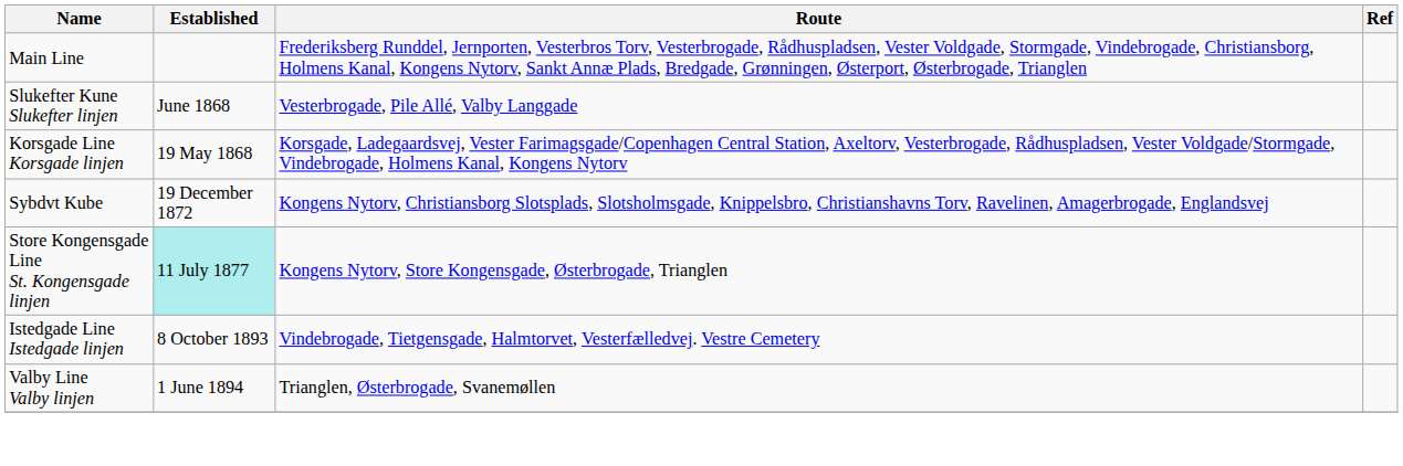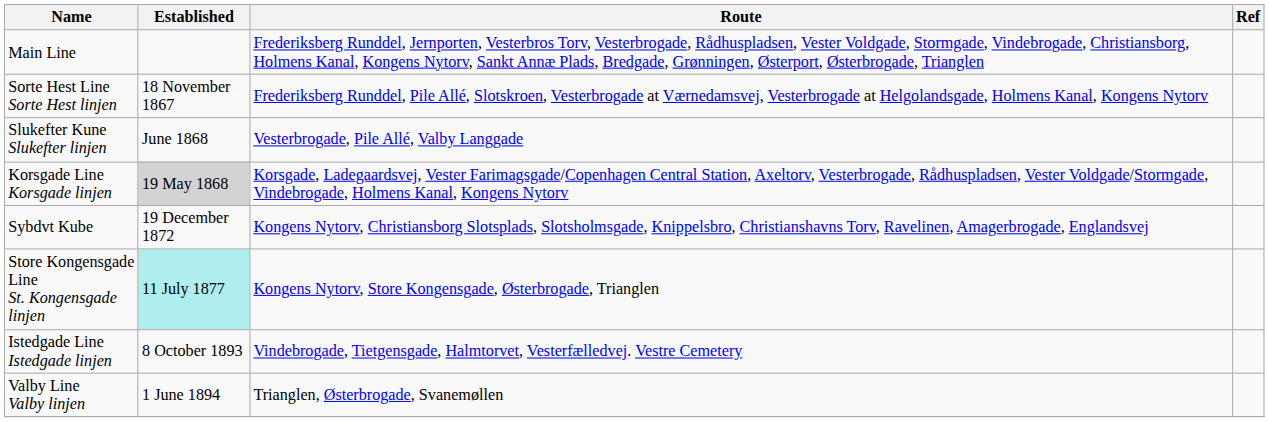 <table class="wikitable sortable">
 <tr>
 <th>Name</th>
 <th>Established</th>
 <th>Route</th>
 <th>Ref</th>
 </tr>
 <tr>
 <td>Main Line</td>
 <td></td>
 <td><a href='#'>Frederiksberg Runddel</a>,  <a href='#'>Jernporten</a>, <a href='#'>Vesterbros Torv</a>, <a href='#'>Vesterbrogade</a>, <a href='#'>Rådhuspladsen</a>, <a href='#'>Vester Voldgade</a>, <a href='#'>Stormgade</a>, <a href='#'>Vindebrogade</a>, <a href='#'>Christiansborg</a>, <a href='#'>Holmens Kanal</a>, <a href='#'>Kongens Nytorv</a>, <a href='#'>Sankt Annæ Plads</a>, <a href='#'>Bredgade</a>, <a href='#'>Grønningen</a>, <a href='#'>Østerport</a>, <a href='#'>Østerbrogade</a>, <a href='#'>Trianglen</a></td>
 <td></td>
 </tr>
 <tr>
+<td>Sorte Hest Line <br> <em>Sorte Hest linjen</em></td>
+<td>18 November 1867</td>
+<td><a href='#'>Frederiksberg Runddel</a>, <a href='#'>Pile Allé</a>, <a href='#'>Slotskroen</a>, <a href='#'>Vesterbrogade</a> at <a href='#'>Værnedamsvej</a>, <a href='#'>Vesterbrogade</a> at <a href='#'>Helgolandsgade</a>, <a href='#'>Holmens Kanal</a>, <a href='#'>Kongens Nytorv</a></td>
+<td></td>
+</tr>
+<tr>
 <td>Slukefter Kune <br> <em>Slukefter linjen</em></td>
 <td>June 1868</td>
 <td><a href='#'>Vesterbrogade</a>, <a href='#'>Pile Allé</a>, <a href='#'>Valby Langgade</a></td>
 <td></td>
 </tr>
 <tr>
 <td>Korsgade Line <br><em>Korsgade linjen</em></td>
-<td>19 May 1868</td>
+<td style="background: lightgrey;">19 May 1868</td>
 <td><a href='#'>Korsgade</a>, <a href='#'>Ladegaardsvej</a>, <a href='#'>Vester Farimagsgade</a>/<a href='#'>Copenhagen Central Station</a>, <a href='#'>Axeltorv</a>, <a href='#'>Vesterbrogade</a>, <a href='#'>Rådhuspladsen</a>, <a href='#'>Vester Voldgade</a>/<a href='#'>Stormgade</a>, <a href='#'>Vindebrogade</a>, <a href='#'>Holmens Kanal</a>, <a href='#'>Kongens Nytorv</a></td>
 <td></td>
 </tr>
 <tr>
 <td>Sybdvt Kube <br></td>
 <td>19 December 1872</td>
 <td><a href='#'>Kongens Nytorv</a>, <a href='#'>Christiansborg Slotsplads</a>, <a href='#'>Slotsholmsgade</a>, <a href='#'>Knippelsbro</a>,   <a href='#'>Christianshavns Torv</a>, <a href='#'>Ravelinen</a>, <a href='#'>Amagerbrogade</a>, <a href='#'>Englandsvej</a></td>
 <td></td>
 </tr>
 <tr>
 <td>Store Kongensgade Line <br> <em>St. Kongensgade linjen</em></td>
 <td style="background: paleturquoise;">11 July 1877</td>
 <td><a href='#'>Kongens Nytorv</a>, <a href='#'>Store Kongensgade</a>, <a href='#'>Østerbrogade</a>, Trianglen</td>
 <td></td>
 </tr>
 <tr>
 <td>Istedgade Line <br> <em>Istedgade linjen</em></td>
 <td>8 October 1893</td>
 <td><a href='#'>Vindebrogade</a>, <a href='#'>Tietgensgade</a>, <a href='#'>Halmtorvet</a>, <a href='#'>Vesterfælledvej</a>. <a href='#'>Vestre Cemetery</a></td>
 <td></td>
 </tr>
 <tr>
 <td>Valby Line <br> <em>Valby linjen</em></td>
 <td>1 June 1894</td>
 <td>Trianglen, <a href='#'>Østerbrogade</a>, Svanemøllen</td>
 <td></td>
 </tr>
 <tr>
 </tr>
 </table>
